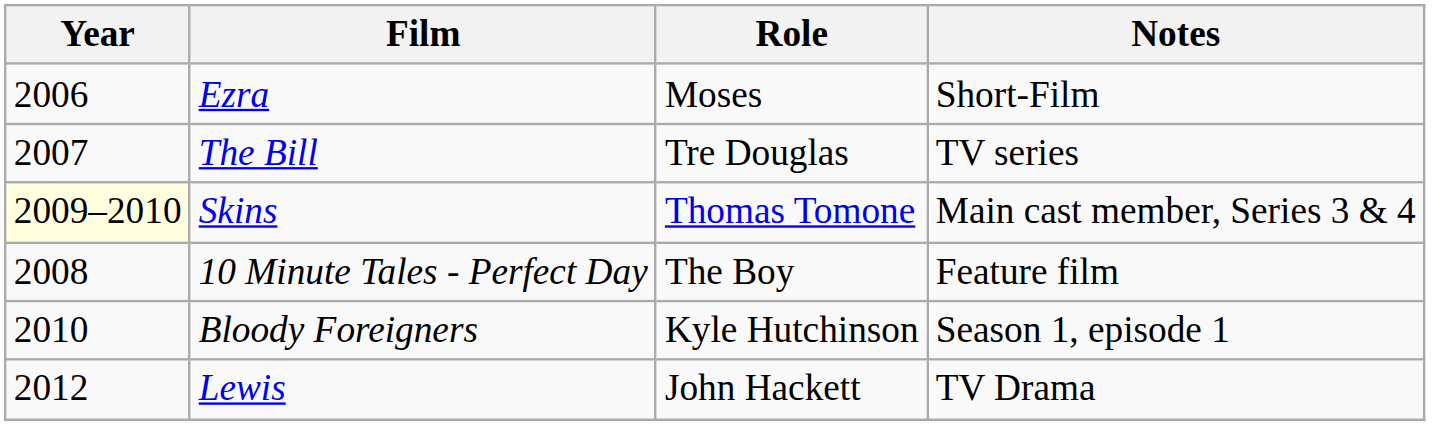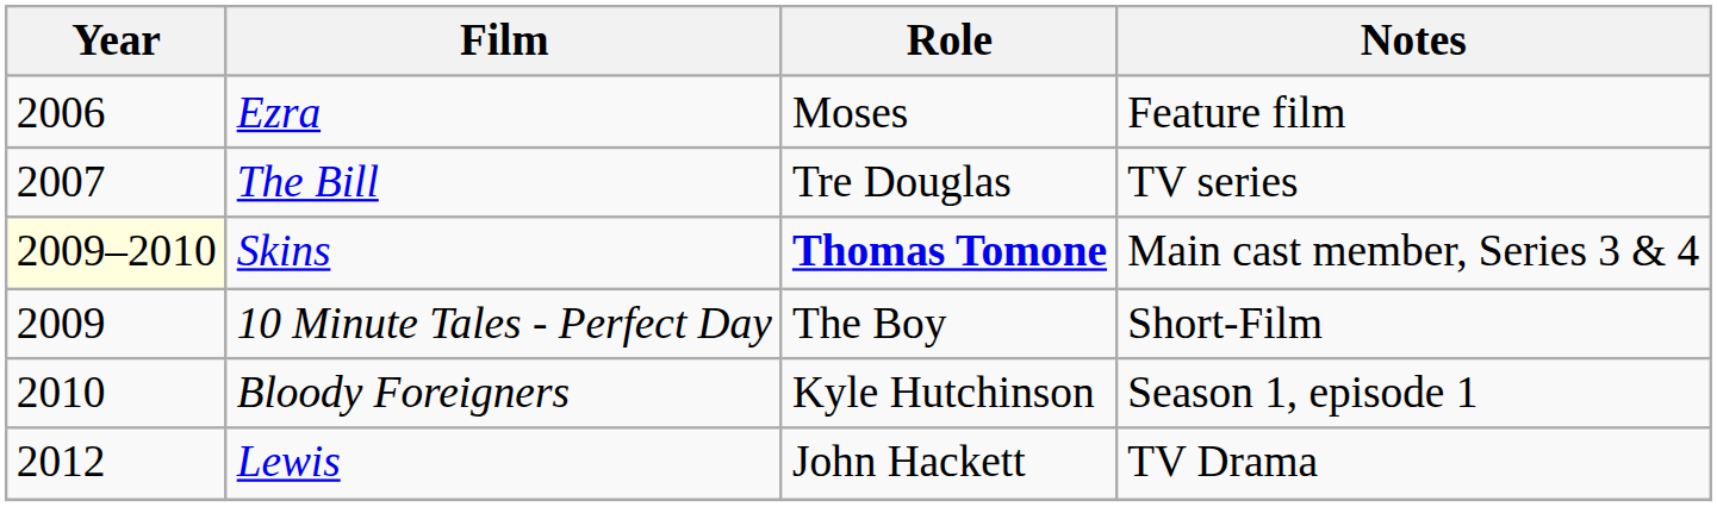 <table class="wikitable">
 <tr>
 <th>Year</th>
 <th>Film</th>
 <th>Role</th>
 <th>Notes</th>
 </tr>
 <tr>
 <td>2006</td>
 <td><a href='#'><em>Ezra</em></a></td>
 <td>Moses</td>
-<td>Short-Film</td>
+<td>Feature film</td>
 </tr>
 <tr>
 <td>2007</td>
 <td><em><a href='#'>The Bill</a></em></td>
 <td>Tre Douglas</td>
 <td>TV series</td>
 </tr>
 <tr>
 <td style="background: lightyellow;">2009–2010</td>
 <td><em><a href='#'>Skins</a></em></td>
-<td><a href='#'>Thomas Tomone</a></td>
+<td><strong><a href='#'>Thomas Tomone</a></strong></td>
 <td>Main cast member, Series 3 & 4</td>
 </tr>
 <tr>
-<td>2008</td>
+<td>2009</td>
 <td><em>10 Minute Tales - Perfect Day </em></td>
 <td>The Boy</td>
-<td>Feature film</td>
+<td>Short-Film</td>
 </tr>
 <tr>
 <td>2010</td>
 <td><em>Bloody Foreigners </em></td>
 <td>Kyle Hutchinson</td>
 <td>Season 1, episode 1</td>
 </tr>
 <tr>
 <td>2012</td>
 <td><em><a href='#'>Lewis</a></em></td>
 <td>John Hackett</td>
 <td>TV Drama</td>
 </tr>
 <tr>
 </tr>
 </table>
